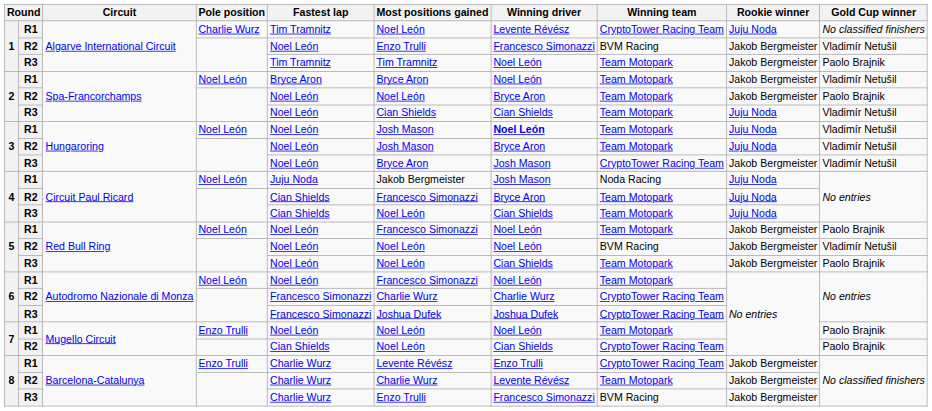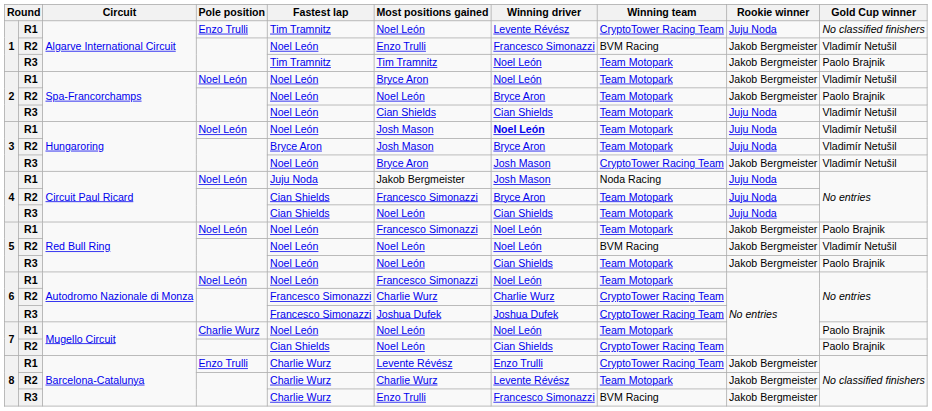 <table class="wikitable" style="font-size: 85%;">
 <tr>
 <th colspan="2">Round</th>
 <th>Circuit</th>
 <th>Pole position</th>
 <th>Fastest lap</th>
 <th>Most positions gained</th>
 <th>Winning driver</th>
 <th>Winning team</th>
 <th>Rookie winner</th>
 <th>Gold Cup winner</th>
 </tr>
 <tr>
 <th rowspan="3">1</th>
 <th>R1</th>
 <td rowspan="3" nowrap> <a href='#'>Algarve International Circuit</a></td>
-<td nowrap> <a href='#'>Charlie Wurz</a></td>
+<td> <a href='#'>Enzo Trulli</a></td>
 <td> <a href='#'>Tim Tramnitz</a></td>
 <td> <a href='#'>Noel León</a></td>
 <td> <a href='#'>Levente Révész</a></td>
 <td nowrap> <a href='#'>CryptoTower Racing Team</a></td>
 <td> <a href='#'>Juju Noda</a></td>
 <td nowrap><em>No classified finishers</em></td>
 </tr>
 <tr>
 <th>R2</th>
 <td rowspan="2"></td>
 <td> <a href='#'>Noel León</a></td>
 <td> <a href='#'>Enzo Trulli</a></td>
 <td nowrap> <a href='#'>Francesco Simonazzi</a></td>
 <td> BVM Racing</td>
 <td nowrap> Jakob Bergmeister</td>
 <td nowrap> Vladimír Netušil</td>
 </tr>
 <tr>
 <th>R3</th>
 <td> <a href='#'>Tim Tramnitz</a></td>
 <td> <a href='#'>Tim Tramnitz</a></td>
 <td> <a href='#'>Noel León</a></td>
 <td> <a href='#'>Team Motopark</a></td>
 <td> Jakob Bergmeister</td>
 <td> Paolo Brajnik</td>
 </tr>
 <tr>
 <th rowspan="3">2</th>
 <th>R1</th>
 <td rowspan="3" nowrap> <a href='#'>Spa-Francorchamps</a></td>
 <td> <a href='#'>Noel León</a></td>
-<td> <a href='#'>Bryce Aron</a></td>
+<td> <a href='#'>Noel León</a></td>
 <td> <a href='#'>Bryce Aron</a></td>
 <td> <a href='#'>Noel León</a></td>
 <td> <a href='#'>Team Motopark</a></td>
 <td> Jakob Bergmeister</td>
 <td> Vladimír Netušil</td>
 </tr>
 <tr>
 <th>R2</th>
 <td rowspan="2"></td>
 <td> <a href='#'>Noel León</a></td>
 <td> <a href='#'>Noel León</a></td>
 <td> <a href='#'>Bryce Aron</a></td>
 <td> <a href='#'>Team Motopark</a></td>
 <td> Jakob Bergmeister</td>
 <td> Paolo Brajnik</td>
 </tr>
 <tr>
 <th>R3</th>
 <td> <a href='#'>Noel León</a></td>
 <td> <a href='#'>Cian Shields</a></td>
 <td> <a href='#'>Cian Shields</a></td>
 <td> <a href='#'>Team Motopark</a></td>
 <td> <a href='#'>Juju Noda</a></td>
 <td> Vladimír Netušil</td>
 </tr>
 <tr>
 <th rowspan="3">3</th>
 <th>R1</th>
 <td rowspan="3" nowrap> <a href='#'>Hungaroring</a></td>
 <td> <a href='#'>Noel León</a></td>
 <td> <a href='#'>Noel León</a></td>
 <td> <a href='#'>Josh Mason</a></td>
 <td><strong> <a href='#'>Noel León</a></strong></td>
 <td> <a href='#'>Team Motopark</a></td>
 <td> <a href='#'>Juju Noda</a></td>
 <td> Vladimír Netušil</td>
 </tr>
 <tr>
 <th>R2</th>
 <td rowspan="2"></td>
-<td> <a href='#'>Noel León</a></td>
+<td> <a href='#'>Bryce Aron</a></td>
 <td> <a href='#'>Josh Mason</a></td>
 <td> <a href='#'>Bryce Aron</a></td>
 <td> <a href='#'>Team Motopark</a></td>
 <td> <a href='#'>Juju Noda</a></td>
 <td> Vladimír Netušil</td>
 </tr>
 <tr>
 <th>R3</th>
 <td> <a href='#'>Noel León</a></td>
 <td> <a href='#'>Bryce Aron</a></td>
 <td> <a href='#'>Josh Mason</a></td>
 <td> <a href='#'>CryptoTower Racing Team</a></td>
 <td> Jakob Bergmeister</td>
 <td> Vladimír Netušil</td>
 </tr>
 <tr>
 <th rowspan="3">4</th>
 <th>R1</th>
 <td rowspan="3" nowrap> <a href='#'>Circuit Paul Ricard</a></td>
 <td> <a href='#'>Noel León</a></td>
 <td> <a href='#'>Juju Noda</a></td>
 <td> Jakob Bergmeister</td>
 <td> <a href='#'>Josh Mason</a></td>
 <td> Noda Racing</td>
 <td> <a href='#'>Juju Noda</a></td>
 <td rowspan="3"><em>No entries</em></td>
 </tr>
 <tr>
 <th>R2</th>
 <td rowspan="2"></td>
 <td> <a href='#'>Cian Shields</a></td>
 <td nowrap> <a href='#'>Francesco Simonazzi</a></td>
 <td> <a href='#'>Bryce Aron</a></td>
 <td> <a href='#'>Team Motopark</a></td>
 <td> <a href='#'>Juju Noda</a></td>
 </tr>
 <tr>
 <th>R3</th>
 <td> <a href='#'>Cian Shields</a></td>
 <td> <a href='#'>Noel León</a></td>
 <td> <a href='#'>Cian Shields</a></td>
 <td> <a href='#'>Team Motopark</a></td>
 <td> <a href='#'>Juju Noda</a></td>
 </tr>
 <tr>
 <th rowspan="3">5</th>
 <th>R1</th>
 <td rowspan="3" nowrap> <a href='#'>Red Bull Ring</a></td>
 <td> <a href='#'>Noel León</a></td>
 <td> <a href='#'>Noel León</a></td>
 <td> <a href='#'>Francesco Simonazzi</a></td>
 <td> <a href='#'>Noel León</a></td>
 <td> <a href='#'>Team Motopark</a></td>
 <td> Jakob Bergmeister</td>
 <td> Paolo Brajnik</td>
 </tr>
 <tr>
 <th>R2</th>
 <td rowspan="2"></td>
 <td> <a href='#'>Noel León</a></td>
 <td> <a href='#'>Noel León</a></td>
 <td> <a href='#'>Noel León</a></td>
 <td> BVM Racing</td>
 <td> Jakob Bergmeister</td>
 <td> Vladimír Netušil</td>
 </tr>
 <tr>
 <th>R3</th>
 <td> <a href='#'>Noel León</a></td>
 <td> <a href='#'>Noel León</a></td>
 <td> <a href='#'>Cian Shields</a></td>
 <td> <a href='#'>Team Motopark</a></td>
 <td> Jakob Bergmeister</td>
 <td> Paolo Brajnik</td>
 </tr>
 <tr>
 <th rowspan="3">6</th>
 <th>R1</th>
 <td rowspan="3" nowrap> <a href='#'>Autodromo Nazionale di Monza</a></td>
 <td> <a href='#'>Noel León</a></td>
 <td> <a href='#'>Noel León</a></td>
 <td> <a href='#'>Francesco Simonazzi</a></td>
 <td> <a href='#'>Noel León</a></td>
 <td> <a href='#'>Team Motopark</a></td>
 <td rowspan="5"><em>No entries</em></td>
 <td rowspan="3"><em>No entries</em></td>
 </tr>
 <tr>
 <th>R2</th>
 <td rowspan="2"></td>
 <td nowrap> <a href='#'>Francesco Simonazzi</a></td>
 <td> <a href='#'>Charlie Wurz</a></td>
 <td> <a href='#'>Charlie Wurz</a></td>
 <td> <a href='#'>CryptoTower Racing Team</a></td>
 </tr>
 <tr>
 <th>R3</th>
 <td> <a href='#'>Francesco Simonazzi</a></td>
 <td> <a href='#'>Joshua Dufek</a></td>
 <td> <a href='#'>Joshua Dufek</a></td>
 <td> <a href='#'>CryptoTower Racing Team</a></td>
 </tr>
 <tr>
 <th rowspan="2">7</th>
 <th>R1</th>
 <td rowspan="2" nowrap> <a href='#'>Mugello Circuit</a></td>
-<td> <a href='#'>Enzo Trulli</a></td>
+<td nowrap> <a href='#'>Charlie Wurz</a></td>
 <td> <a href='#'>Noel León</a></td>
 <td> <a href='#'>Noel León</a></td>
 <td> <a href='#'>Noel León</a></td>
 <td> <a href='#'>Team Motopark</a></td>
 <td> Paolo Brajnik</td>
 </tr>
 <tr>
 <th>R2</th>
 <td></td>
 <td> <a href='#'>Cian Shields</a></td>
 <td> <a href='#'>Noel León</a></td>
 <td> <a href='#'>Cian Shields</a></td>
 <td nowrap> <a href='#'>CryptoTower Racing Team</a></td>
 <td> Paolo Brajnik</td>
 </tr>
 <tr>
 <th rowspan="3">8</th>
 <th>R1</th>
 <td rowspan="3" nowrap> <a href='#'>Barcelona-Catalunya</a></td>
 <td> <a href='#'>Enzo Trulli</a></td>
 <td> <a href='#'>Charlie Wurz</a></td>
 <td> <a href='#'>Levente Révész</a></td>
 <td> <a href='#'>Enzo Trulli</a></td>
 <td> <a href='#'>CryptoTower Racing Team</a></td>
 <td> Jakob Bergmeister</td>
 <td rowspan="3"><em>No classified finishers</em></td>
 </tr>
 <tr>
 <th>R2</th>
 <td rowspan="2"></td>
 <td> <a href='#'>Charlie Wurz</a></td>
 <td> <a href='#'>Charlie Wurz</a></td>
 <td> <a href='#'>Levente Révész</a></td>
 <td> <a href='#'>Team Motopark</a></td>
 <td> Jakob Bergmeister</td>
 </tr>
 <tr>
 <th>R3</th>
 <td> <a href='#'>Charlie Wurz</a></td>
 <td> <a href='#'>Enzo Trulli</a></td>
 <td nowrap> <a href='#'>Francesco Simonazzi</a></td>
 <td> BVM Racing</td>
 <td> Jakob Bergmeister</td>
 </tr>
 </table>
